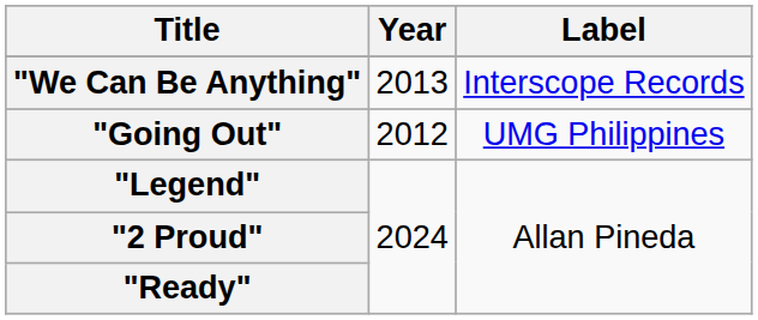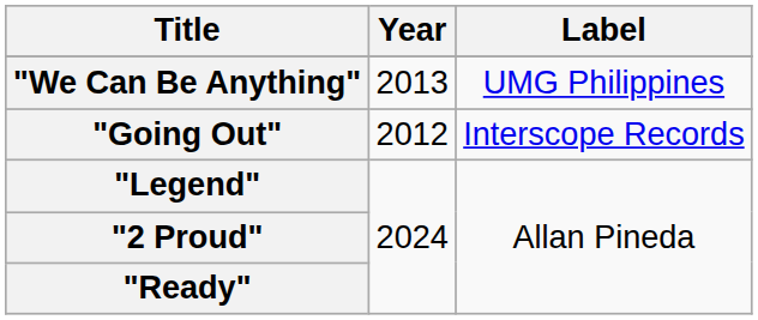 <table class="wikitable plainrowheaders" style="text-align:center;" border="1">
 <tr>
 <th scope="col" rowspan="1">Title</th>
 <th scope="col" rowspan="1">Year</th>
 <th scope="col">Label</th>
 </tr>
 <tr>
 </tr>
 <tr>
 <th scope="row">"We Can Be Anything"</th>
 <td>2013</td>
-<td><a href='#'>Interscope Records</a></td>
+<td><a href='#'>UMG Philippines</a></td>
 </tr>
 <tr>
 <th scope="row">"Going Out"<br> </th>
 <td>2012</td>
-<td><a href='#'>UMG Philippines</a></td>
+<td><a href='#'>Interscope Records</a></td>
 </tr>
 <tr>
 <th scope="row">"Legend"<br> </th>
 <td rowspan=3>2024</td>
 <td rowspan=3>Allan Pineda</td>
 </tr>
 <tr>
 <th scope="row">"2 Proud"<br> </th>
 </tr>
 <tr>
 <th scope="row">"Ready"</th>
 </tr>
 </table>
